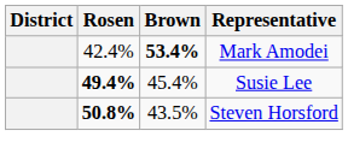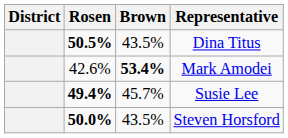 <table class=wikitable>
 <tr>
 <th>District</th>
 <th>Rosen</th>
 <th>Brown</th>
 <th>Representative</th>
 </tr>
 <tr align=center>
 <th></th>
-<td>42.4%</td>
+<td><strong>50.5%</strong></td>
+<td>43.5%</td>
+<td><a href='#'>Dina Titus</a></td>
+</tr>
+<tr align=center>
+<th></th>
+<td>42.6%</td>
 <td><strong>53.4%</strong></td>
 <td><a href='#'>Mark Amodei</a></td>
 </tr>
 <tr align=center>
 <th></th>
 <td><strong>49.4%</strong></td>
-<td>45.4%</td>
+<td>45.7%</td>
 <td><a href='#'>Susie Lee</a></td>
 </tr>
 <tr align=center>
 <th></th>
-<td><strong>50.8%</strong></td>
+<td><strong>50.0%</strong></td>
 <td>43.5%</td>
 <td><a href='#'>Steven Horsford</a></td>
 </tr>
 </table>
